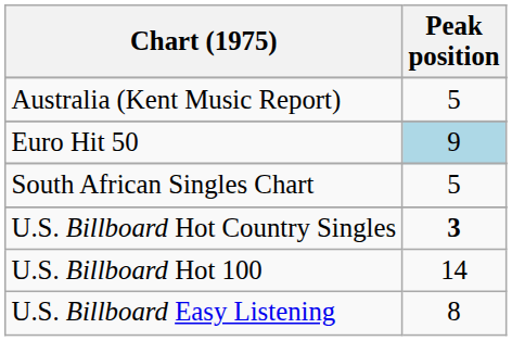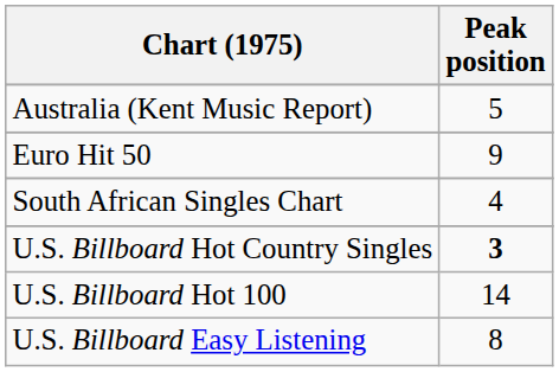 <table class="wikitable sortable">
 <tr>
 <th>Chart (1975)</th>
 <th>Peak<br>position</th>
 </tr>
 <tr>
 </tr>
 <tr>
 <td>Australia (Kent Music Report)</td>
 <td style="text-align:center;">5</td>
 </tr>
 <tr>
 </tr>
 <tr>
 </tr>
 <tr>
 </tr>
 <tr>
 <td>Euro Hit 50</td>
-<td style="background: lightblue; text-align:center;">9</td>
+<td style="text-align:center;">9</td>
 </tr>
 <tr>
 </tr>
 <tr>
 </tr>
 <tr>
 <td>South African Singles Chart</td>
-<td style="text-align:center;">5</td>
+<td style="text-align:center;">4</td>
 </tr>
 <tr>
 </tr>
 <tr>
 <td>U.S. <em>Billboard</em> Hot Country Singles</td>
 <td style="text-align:center;"><strong>3</strong></td>
 </tr>
 <tr>
 <td>U.S. <em>Billboard</em> Hot 100</td>
 <td style="text-align:center;">14</td>
 </tr>
 <tr>
 <td>U.S. <em>Billboard</em> <a href='#'>Easy Listening</a></td>
 <td style="text-align:center;">8</td>
 </tr>
 </table>
